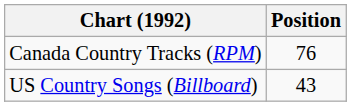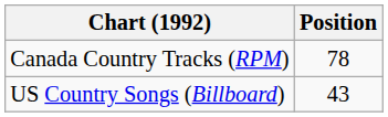 <table class="wikitable sortable">
 <tr>
 <th scope="col">Chart (1992)</th>
 <th scope="col">Position</th>
 </tr>
 <tr>
 <td>Canada Country Tracks (<em><a href='#'>RPM</a></em>)</td>
-<td align="center">76</td>
+<td align="center">78</td>
 </tr>
 <tr>
 <td>US <a href='#'>Country Songs</a> (<em><a href='#'>Billboard</a></em>)</td>
 <td align="center">43</td>
 </tr>
 </table>
